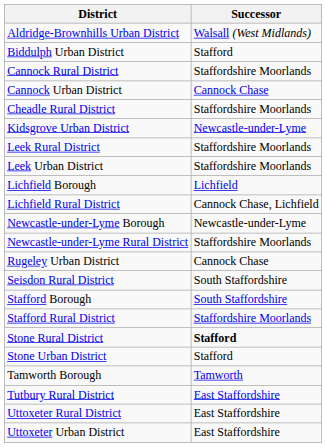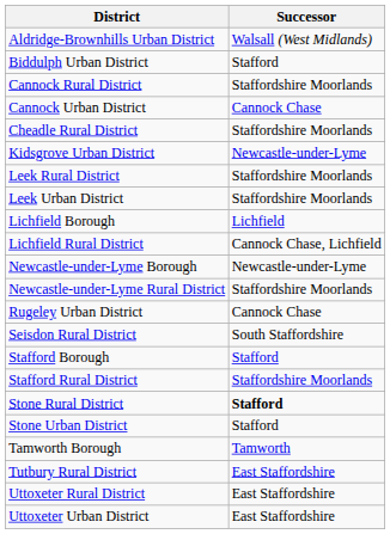 <table class="wikitable">
 <tr>
 <th>District</th>
 <th>Successor</th>
 </tr>
 <tr>
 <td><a href='#'>Aldridge-Brownhills Urban District</a></td>
 <td><a href='#'>Walsall</a> <em>(West Midlands)</em></td>
 </tr>
 <tr>
 <td><a href='#'>Biddulph</a> Urban District</td>
 <td>Stafford</td>
 </tr>
 <tr>
 <td><a href='#'>Cannock Rural District</a></td>
 <td>Staffordshire Moorlands</td>
 </tr>
 <tr>
 <td><a href='#'>Cannock</a> Urban District</td>
 <td><a href='#'>Cannock Chase</a></td>
 </tr>
 <tr>
 <td><a href='#'>Cheadle Rural District</a></td>
 <td>Staffordshire Moorlands</td>
 </tr>
 <tr>
 <td><a href='#'>Kidsgrove Urban District</a></td>
 <td><a href='#'>Newcastle-under-Lyme</a></td>
 </tr>
 <tr>
 <td><a href='#'>Leek Rural District</a></td>
 <td>Staffordshire Moorlands</td>
 </tr>
 <tr>
 <td><a href='#'>Leek</a> Urban District</td>
 <td>Staffordshire Moorlands</td>
 </tr>
 <tr>
 <td><a href='#'>Lichfield</a> Borough</td>
 <td><a href='#'>Lichfield</a></td>
 </tr>
 <tr>
 <td><a href='#'>Lichfield Rural District</a></td>
 <td>Cannock Chase, Lichfield</td>
 </tr>
 <tr>
 <td><a href='#'>Newcastle-under-Lyme</a> Borough</td>
 <td>Newcastle-under-Lyme</td>
 </tr>
 <tr>
 <td><a href='#'>Newcastle-under-Lyme Rural District</a></td>
 <td>Staffordshire Moorlands</td>
 </tr>
 <tr>
 <td><a href='#'>Rugeley</a> Urban District</td>
 <td>Cannock Chase</td>
 </tr>
 <tr>
 <td><a href='#'>Seisdon Rural District</a></td>
 <td>South Staffordshire</td>
 </tr>
 <tr>
 <td><a href='#'>Stafford</a> Borough</td>
-<td><a href='#'>South Staffordshire</a></td>
+<td><a href='#'>Stafford</a></td>
 </tr>
 <tr>
 <td><a href='#'>Stafford Rural District</a></td>
 <td><a href='#'>Staffordshire Moorlands</a></td>
 </tr>
 <tr>
 <td><a href='#'>Stone Rural District</a></td>
 <td><strong>Stafford</strong></td>
 </tr>
 <tr>
 <td><a href='#'>Stone Urban District</a></td>
 <td>Stafford</td>
 </tr>
 <tr>
 <td>Tamworth Borough</td>
 <td><a href='#'>Tamworth</a></td>
 </tr>
 <tr>
 <td><a href='#'>Tutbury Rural District</a></td>
 <td><a href='#'>East Staffordshire</a></td>
 </tr>
 <tr>
 <td><a href='#'>Uttoxeter Rural District</a></td>
 <td>East Staffordshire</td>
 </tr>
 <tr>
 <td><a href='#'>Uttoxeter</a> Urban District</td>
 <td>East Staffordshire</td>
 </tr>
 </table>
